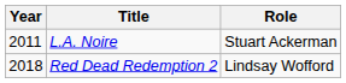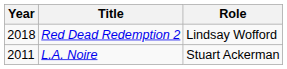 <table class="wikitable sortable">
 <tr>
 <th>Year</th>
 <th>Title</th>
 <th class="unsortable">Role</th>
 </tr>
 <tr>
+<td>2018</td>
+<td><em><a href='#'>Red Dead Redemption 2</a></em></td>
+<td>Lindsay Wofford</td>
+</tr>
+<tr>
 <td>2011</td>
 <td><em><a href='#'>L.A. Noire</a></em></td>
 <td>Stuart Ackerman</td>
 </tr>
-<tr>
-<td>2018</td>
-<td><em><a href='#'>Red Dead Redemption 2</a></em></td>
-<td>Lindsay Wofford</td>
-</tr>
 </table>
